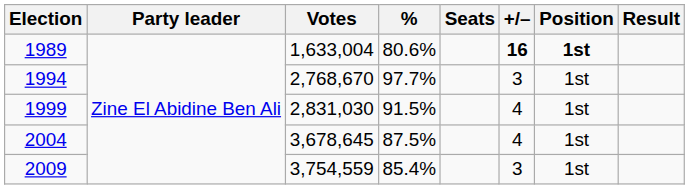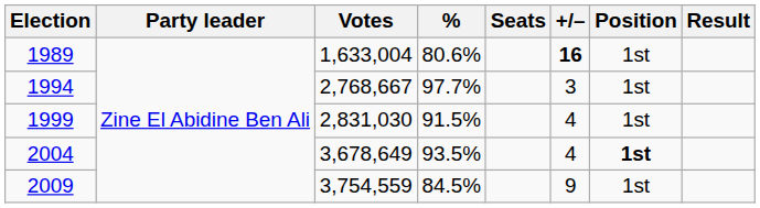 <table class=wikitable style=text-align:center>
 <tr>
 <th>Election</th>
 <th>Party leader</th>
 <th>Votes</th>
 <th>%</th>
 <th>Seats</th>
 <th>+/–</th>
 <th>Position</th>
 <th>Result</th>
 </tr>
 <tr>
 <td><a href='#'>1989</a></td>
 <td rowspan=5><a href='#'>Zine El Abidine Ben Ali</a></td>
 <td>1,633,004</td>
 <td>80.6%</td>
 <td></td>
 <td><strong> 16</strong></td>
-<td><strong> 1st</strong></td>
+<td> 1st</td>
 <td></td>
 </tr>
 <tr>
 <td><a href='#'>1994</a></td>
-<td>2,768,670</td>
+<td>2,768,667</td>
 <td>97.7%</td>
 <td></td>
 <td> 3</td>
 <td> 1st</td>
 <td></td>
 </tr>
 <tr>
 <td><a href='#'>1999</a></td>
 <td>2,831,030</td>
 <td>91.5%</td>
 <td></td>
 <td> 4</td>
 <td> 1st</td>
 <td></td>
 </tr>
 <tr>
 <td><a href='#'>2004</a></td>
-<td>3,678,645</td>
-<td>87.5%</td>
+<td>3,678,649</td>
+<td>93.5%</td>
 <td></td>
 <td> 4</td>
-<td> 1st</td>
+<td><strong> 1st</strong></td>
 <td></td>
 </tr>
 <tr>
 <td><a href='#'>2009</a></td>
 <td>3,754,559</td>
-<td>85.4%</td>
+<td>84.5%</td>
 <td></td>
-<td> 3</td>
+<td> 9</td>
 <td> 1st</td>
 <td></td>
 </tr>
 </table>
